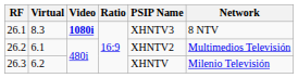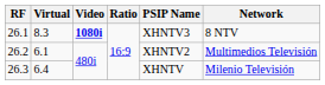 <table class="wikitable sortable">
 <tr>
 <th>RF</th>
 <th>Virtual</th>
 <th>Video</th>
 <th>Ratio</th>
 <th>PSIP Name</th>
 <th>Network</th>
 </tr>
 <tr>
 <td>26.1</td>
 <td>8.3</td>
 <td><strong><a href='#'>1080i</a></strong></td>
 <td rowspan="3"><a href='#'>16:9</a></td>
 <td>XHNTV3</td>
 <td>8 NTV</td>
 </tr>
 <tr>
 <td>26.2</td>
 <td>6.1</td>
 <td rowspan="2"><a href='#'>480i</a></td>
 <td>XHNTV2</td>
 <td><a href='#'>Multimedios Televisión</a></td>
 </tr>
 <tr>
 <td>26.3</td>
-<td>6.2</td>
+<td>6.4</td>
 <td>XHNTV</td>
 <td><a href='#'>Milenio Televisión</a></td>
 </tr>
 </table>
